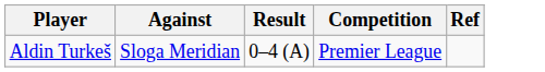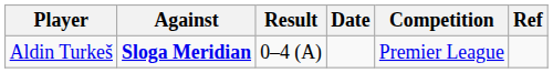 <table class="wikitable">
 <tr>
 <th>Player</th>
 <th>Against</th>
 <th style="text-align:center">Result</th>
+<th>Date</th>
 <th style="text-align:center">Competition</th>
 <th>Ref</th>
 </tr>
 <tr>
 <td> <a href='#'>Aldin Turkeš</a></td>
-<td> <a href='#'>Sloga Meridian</a></td>
+<td><strong> <a href='#'>Sloga Meridian</a></strong></td>
 <td>0–4 (A)</td>
+<td></td>
 <td><a href='#'>Premier League</a></td>
 <td></td>
 </tr>
 </table>
